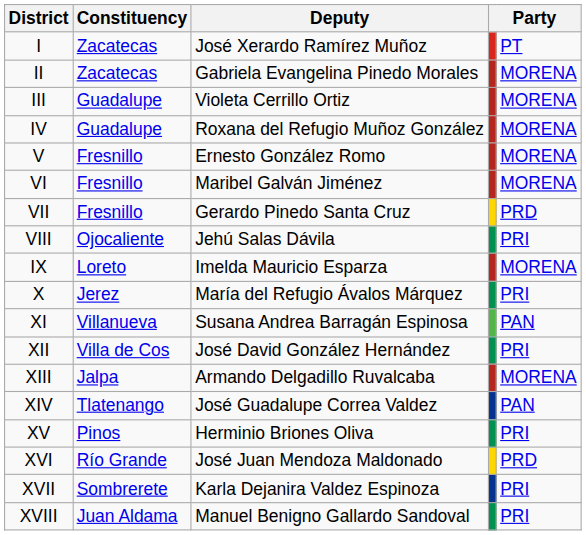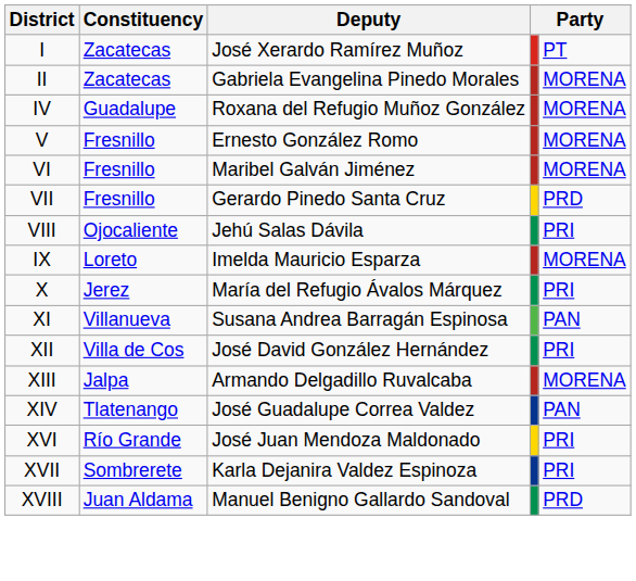 <table class="wikitable">
 <tr>
 <th>District</th>
 <th>Constituency</th>
 <th>Deputy</th>
 <th colspan="2">Party</th>
 </tr>
 <tr>
 <td align=center>I</td>
 <td><a href='#'>Zacatecas</a></td>
 <td>José Xerardo Ramírez Muñoz</td>
 <td bgcolor=#DA251D></td>
 <td> <a href='#'>PT</a></td>
 </tr>
 <tr>
 <td align=center>II</td>
 <td><a href='#'>Zacatecas</a></td>
 <td>Gabriela Evangelina Pinedo Morales</td>
-<td bgcolor=#B5261E></td>
-<td> <a href='#'>MORENA</a></td>
-</tr>
-<tr>
-<td align=center>III</td>
-<td><a href='#'>Guadalupe</a></td>
-<td>Violeta Cerrillo Ortiz</td>
 <td bgcolor=#B5261E></td>
 <td> <a href='#'>MORENA</a></td>
 </tr>
 <tr>
 <td align=center>IV</td>
 <td><a href='#'>Guadalupe</a></td>
 <td>Roxana del Refugio Muñoz González</td>
 <td bgcolor=#B5261E></td>
 <td> <a href='#'>MORENA</a></td>
 </tr>
 <tr>
 <td align=center>V</td>
 <td><a href='#'>Fresnillo</a></td>
 <td>Ernesto González Romo</td>
 <td bgcolor=#B5261E></td>
 <td> <a href='#'>MORENA</a></td>
 </tr>
 <tr>
 <td align=center>VI</td>
 <td><a href='#'>Fresnillo</a></td>
 <td>Maribel Galván Jiménez</td>
 <td bgcolor=#B5261E></td>
 <td> <a href='#'>MORENA</a></td>
 </tr>
 <tr>
 <td align=center>VII</td>
 <td><a href='#'>Fresnillo</a></td>
 <td>Gerardo Pinedo Santa Cruz</td>
 <td bgcolor=#FFD700></td>
 <td> <a href='#'>PRD</a></td>
 </tr>
 <tr>
 <td align=center>VIII</td>
 <td><a href='#'>Ojocaliente</a></td>
 <td>Jehú Salas Dávila</td>
 <td bgcolor=#009150></td>
 <td> <a href='#'>PRI</a></td>
 </tr>
 <tr>
 <td align=center>IX</td>
 <td><a href='#'>Loreto</a></td>
 <td>Imelda Mauricio Esparza</td>
 <td bgcolor=#B5261E></td>
 <td> <a href='#'>MORENA</a></td>
 </tr>
 <tr>
 <td align=center>X</td>
 <td><a href='#'>Jerez</a></td>
 <td>María del Refugio Ávalos Márquez</td>
 <td bgcolor=#009150></td>
 <td> <a href='#'>PRI</a></td>
 </tr>
 <tr>
 <td align=center>XI</td>
 <td><a href='#'>Villanueva</a></td>
 <td>Susana Andrea Barragán Espinosa</td>
 <td bgcolor=#50B747></td>
 <td> <a href='#'>PAN</a></td>
 </tr>
 <tr>
 <td align=center>XII</td>
 <td><a href='#'>Villa de Cos</a></td>
 <td>José David González Hernández</td>
 <td bgcolor=#009150></td>
 <td> <a href='#'>PRI</a></td>
 </tr>
 <tr>
 <td align=center>XIII</td>
 <td><a href='#'>Jalpa</a></td>
 <td>Armando Delgadillo Ruvalcaba</td>
 <td bgcolor=#B5261E></td>
 <td> <a href='#'>MORENA</a></td>
 </tr>
 <tr>
 <td align=center>XIV</td>
 <td><a href='#'>Tlatenango</a></td>
 <td>José Guadalupe Correa Valdez</td>
 <td bgcolor=#05338D></td>
 <td> <a href='#'>PAN</a></td>
 </tr>
 <tr>
-<td align=center>XV</td>
-<td><a href='#'>Pinos</a></td>
-<td>Herminio Briones Oliva</td>
-<td bgcolor=#009150></td>
-<td> <a href='#'>PRI</a></td>
-</tr>
-<tr>
 <td align=center>XVI</td>
 <td><a href='#'>Río Grande</a></td>
 <td>José Juan Mendoza Maldonado</td>
 <td bgcolor=#FFD700></td>
-<td> <a href='#'>PRD</a></td>
+<td> <a href='#'>PRI</a></td>
 </tr>
 <tr>
 <td align=center>XVII</td>
 <td><a href='#'>Sombrerete</a></td>
 <td>Karla Dejanira Valdez Espinoza</td>
 <td bgcolor=#05338D></td>
 <td> <a href='#'>PRI</a></td>
 </tr>
 <tr>
 <td align=center>XVIII</td>
 <td><a href='#'>Juan Aldama</a></td>
 <td>Manuel Benigno Gallardo Sandoval</td>
 <td bgcolor=#009150></td>
-<td> <a href='#'>PRI</a></td>
+<td> <a href='#'>PRD</a></td>
 </tr>
 </table>
